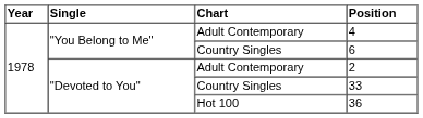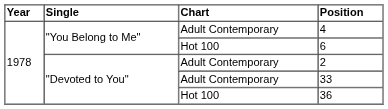 <table border=1 cellspacing=0 cellpadding=2 width="550px">
 <tr>
 <th align="left">Year</th>
 <th align="left">Single</th>
 <th align="left">Chart</th>
 <th align="left">Position</th>
 </tr>
 <tr>
 <td align="left" rowspan="5">1978</td>
 <td align="left" rowspan="2">"You Belong to Me"</td>
 <td align="left">Adult Contemporary</td>
 <td align="left">4</td>
 </tr>
 <tr>
-<td align="left">Country Singles</td>
+<td align="left">Hot 100</td>
 <td align="left">6</td>
 </tr>
 <tr>
 <td align="left" rowspan="3">"Devoted to You"</td>
 <td align="left">Adult Contemporary</td>
 <td align="left">2</td>
 </tr>
 <tr>
-<td align="left">Country Singles</td>
+<td align="left">Adult Contemporary</td>
 <td align="left">33</td>
 </tr>
 <tr>
 <td align="left">Hot 100</td>
 <td align="left">36</td>
 </tr>
 </table>
